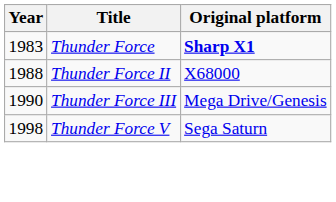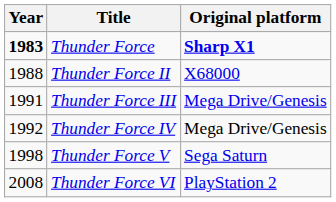 <table class="wikitable">
 <tr>
 <th>Year</th>
 <th>Title</th>
 <th>Original platform</th>
 </tr>
 <tr>
-<td>1983</td>
+<td><strong>1983</strong></td>
 <td><em><a href='#'>Thunder Force</a></em></td>
 <td><strong><a href='#'>Sharp X1</a></strong></td>
 </tr>
 <tr>
 <td>1988</td>
 <td><em><a href='#'>Thunder Force II</a></em></td>
 <td><a href='#'>X68000</a></td>
 </tr>
 <tr>
-<td>1990</td>
+<td>1991</td>
 <td><em><a href='#'>Thunder Force III</a></em></td>
 <td><a href='#'>Mega Drive/Genesis</a></td>
+</tr>
+<tr>
+<td>1992</td>
+<td><em><a href='#'>Thunder Force IV</a></em></td>
+<td>Mega Drive/Genesis</td>
 </tr>
 <tr>
 <td>1998</td>
 <td><em><a href='#'>Thunder Force V</a></em></td>
 <td><a href='#'>Sega Saturn</a></td>
 </tr>
+<tr>
+<td>2008</td>
+<td><em><a href='#'>Thunder Force VI</a></em></td>
+<td><a href='#'>PlayStation 2</a></td>
+</tr>
 </table>
